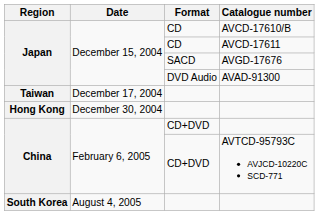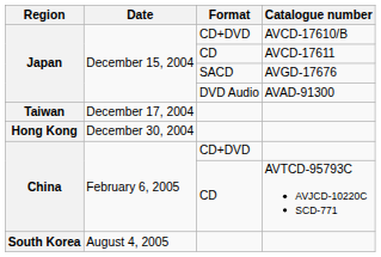 <table class="wikitable plainrowheaders">
 <tr>
 <th>Region</th>
 <th>Date</th>
 <th>Format</th>
 <th>Catalogue number</th>
 </tr>
 <tr>
 <th scope="row" rowspan="4">Japan</th>
 <td rowspan="4">December 15, 2004</td>
-<td>CD</td>
+<td>CD+DVD</td>
 <td>AVCD-17610/B</td>
 </tr>
 <tr>
 <td>CD</td>
 <td>AVCD-17611</td>
 </tr>
 <tr>
 <td>SACD</td>
 <td>AVGD-17676</td>
 </tr>
 <tr>
 <td>DVD Audio</td>
 <td>AVAD-91300</td>
 </tr>
 <tr>
 <th scope="row">Taiwan</th>
 <td>December 17, 2004</td>
 <td></td>
 <td></td>
 </tr>
 <tr>
 <th scope="row">Hong Kong</th>
 <td>December 30, 2004</td>
 <td></td>
 <td></td>
 </tr>
 <tr>
 <th scope="row" rowspan="2">China</th>
 <td rowspan="2">February 6, 2005</td>
 <td>CD+DVD</td>
 <td></td>
 </tr>
 <tr>
-<td>CD+DVD</td>
+<td>CD</td>
 <td>AVTCD-95793C<br><ul><li><small>AVJCD-10220C</small></li><li><small>SCD-771</small></li></ul></td>
 </tr>
 <tr>
 <th scope="row">South Korea</th>
 <td>August 4, 2005</td>
 <td></td>
 <td></td>
 </tr>
 </table>
